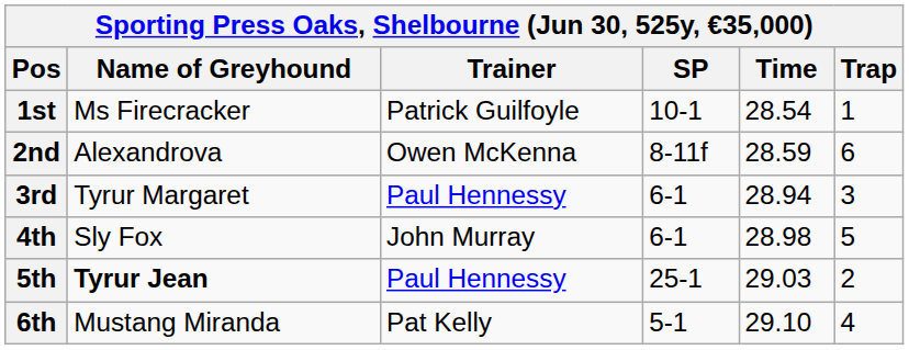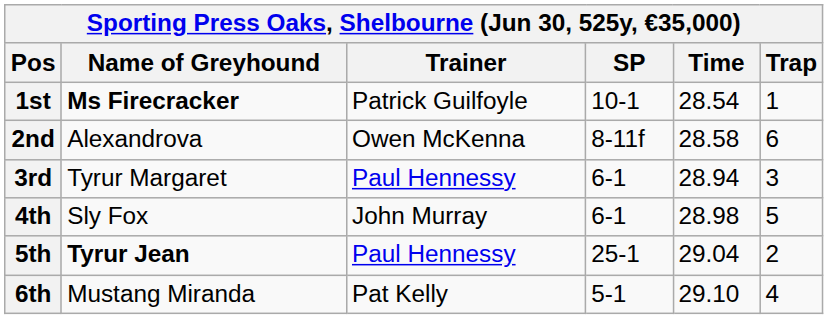 <table class="wikitable">
 <tr>
 <th colspan="6"><a href='#'>Sporting Press Oaks</a>, <a href='#'>Shelbourne</a> (Jun 30, 525y, €35,000)</th>
 </tr>
 <tr>
 <th width=30>Pos</th>
 <th width=180>Name of Greyhound</th>
 <th width=150>Trainer</th>
 <th width=50>SP</th>
 <th width=50>Time</th>
 <th width=30>Trap</th>
 </tr>
 <tr>
 <th>1st</th>
-<td>Ms Firecracker</td>
+<td><strong>Ms Firecracker</strong></td>
 <td>Patrick Guilfoyle</td>
 <td>10-1</td>
 <td>28.54</td>
 <td>1</td>
 </tr>
 <tr>
 <th>2nd</th>
 <td>Alexandrova</td>
 <td>Owen McKenna</td>
 <td>8-11f</td>
-<td>28.59</td>
+<td>28.58</td>
 <td>6</td>
 </tr>
 <tr>
 <th>3rd</th>
 <td>Tyrur Margaret</td>
 <td><a href='#'>Paul Hennessy</a></td>
 <td>6-1</td>
 <td>28.94</td>
 <td>3</td>
 </tr>
 <tr>
 <th>4th</th>
 <td>Sly Fox</td>
 <td>John Murray</td>
 <td>6-1</td>
 <td>28.98</td>
 <td>5</td>
 </tr>
 <tr>
 <th>5th</th>
 <td><strong>Tyrur Jean</strong></td>
 <td><a href='#'>Paul Hennessy</a></td>
 <td>25-1</td>
-<td>29.03</td>
+<td>29.04</td>
 <td>2</td>
 </tr>
 <tr>
 <th>6th</th>
 <td>Mustang Miranda</td>
 <td>Pat Kelly</td>
 <td>5-1</td>
 <td>29.10</td>
 <td>4</td>
 </tr>
 </table>
